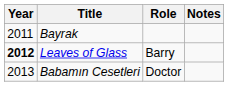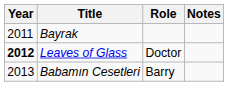 <table class="wikitable" style="font-size: 95%;">
 <tr>
 <th>Year</th>
 <th>Title</th>
 <th>Role</th>
 <th>Notes</th>
 </tr>
 <tr>
 <td>2011</td>
 <td><em>Bayrak</em></td>
 <td></td>
 <td></td>
 </tr>
 <tr>
 <td><strong>2012</strong></td>
 <td><em><a href='#'>Leaves of Glass</a></em></td>
-<td>Barry</td>
+<td>Doctor</td>
 <td></td>
 </tr>
 <tr>
 <td>2013</td>
 <td><em>Babamın Cesetleri</em></td>
-<td>Doctor</td>
+<td>Barry</td>
 <td></td>
 </tr>
 </table>
